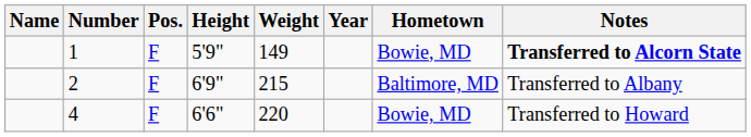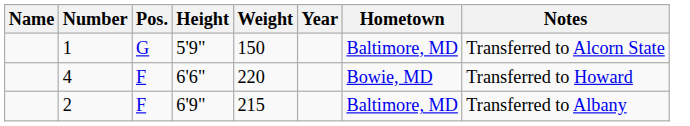 <table class="wikitable sortable" border="1">
 <tr>
 <th>Name</th>
 <th>Number</th>
 <th>Pos.</th>
 <th>Height</th>
 <th>Weight</th>
 <th>Year</th>
 <th>Hometown</th>
 <th class="unsortable">Notes</th>
 </tr>
 <tr>
 <td></td>
 <td>1</td>
+<td><a href='#'>G</a></td>
+<td>5'9"</td>
+<td>150</td>
+<td></td>
+<td><a href='#'>Baltimore, MD</a></td>
+<td>Transferred to <a href='#'>Alcorn State</a></td>
+</tr>
+<tr>
+<td></td>
+<td>4</td>
 <td><a href='#'>F</a></td>
-<td>5'9"</td>
-<td>149</td>
+<td>6'6"</td>
+<td>220</td>
 <td></td>
 <td><a href='#'>Bowie, MD</a></td>
-<td><strong>Transferred to <a href='#'>Alcorn State</a></strong></td>
+<td>Transferred to <a href='#'>Howard</a></td>
 </tr>
 <tr>
 <td></td>
 <td>2</td>
 <td><a href='#'>F</a></td>
 <td>6'9"</td>
 <td>215</td>
 <td></td>
 <td><a href='#'>Baltimore, MD</a></td>
 <td>Transferred to <a href='#'>Albany</a></td>
 </tr>
-<tr>
-<td></td>
-<td>4</td>
-<td><a href='#'>F</a></td>
-<td>6'6"</td>
-<td>220</td>
-<td></td>
-<td><a href='#'>Bowie, MD</a></td>
-<td>Transferred to <a href='#'>Howard</a></td>
-</tr>
 </table>
